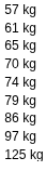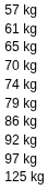 <table>
 <tr>
 <td rowspan=2>57 kg</td>
 <td rowspan=2></td>
 <td rowspan=2></td>
 <td></td>
 </tr>
 <tr>
 <td></td>
 </tr>
 <tr>
 <td rowspan=2>61 kg</td>
 <td rowspan=2></td>
 <td rowspan=2></td>
 <td></td>
 </tr>
 <tr>
 <td></td>
 </tr>
 <tr>
 <td rowspan=2>65 kg</td>
 <td rowspan=2></td>
 <td rowspan=2></td>
 <td></td>
 </tr>
 <tr>
 <td></td>
 </tr>
 <tr>
 <td rowspan=1>70 kg</td>
 <td rowspan=1></td>
 <td rowspan=1></td>
 <td></td>
 </tr>
 <tr>
 <td rowspan=2>74 kg</td>
 <td rowspan=2></td>
 <td rowspan=2></td>
 <td></td>
 </tr>
 <tr>
 <td></td>
 </tr>
 <tr>
 <td rowspan=2>79 kg</td>
 <td rowspan=2></td>
 <td rowspan=2></td>
 <td></td>
 </tr>
 <tr>
 <td></td>
 </tr>
 <tr>
 <td rowspan=2>86 kg</td>
 <td rowspan=2></td>
 <td rowspan=2></td>
 <td></td>
 </tr>
 <tr>
 <td></td>
 </tr>
 <tr>
+<td rowspan=1>92 kg</td>
+<td rowspan=1></td>
+<td rowspan=1></td>
+<td></td>
+</tr>
+<tr>
 <td rowspan=1>97 kg</td>
 <td rowspan=1></td>
 <td rowspan=1></td>
 <td></td>
 </tr>
 <tr>
 <td rowspan=2>125 kg</td>
 <td rowspan=2></td>
 <td rowspan=2></td>
 <td></td>
 </tr>
 <tr>
 <td></td>
 </tr>
 </table>
